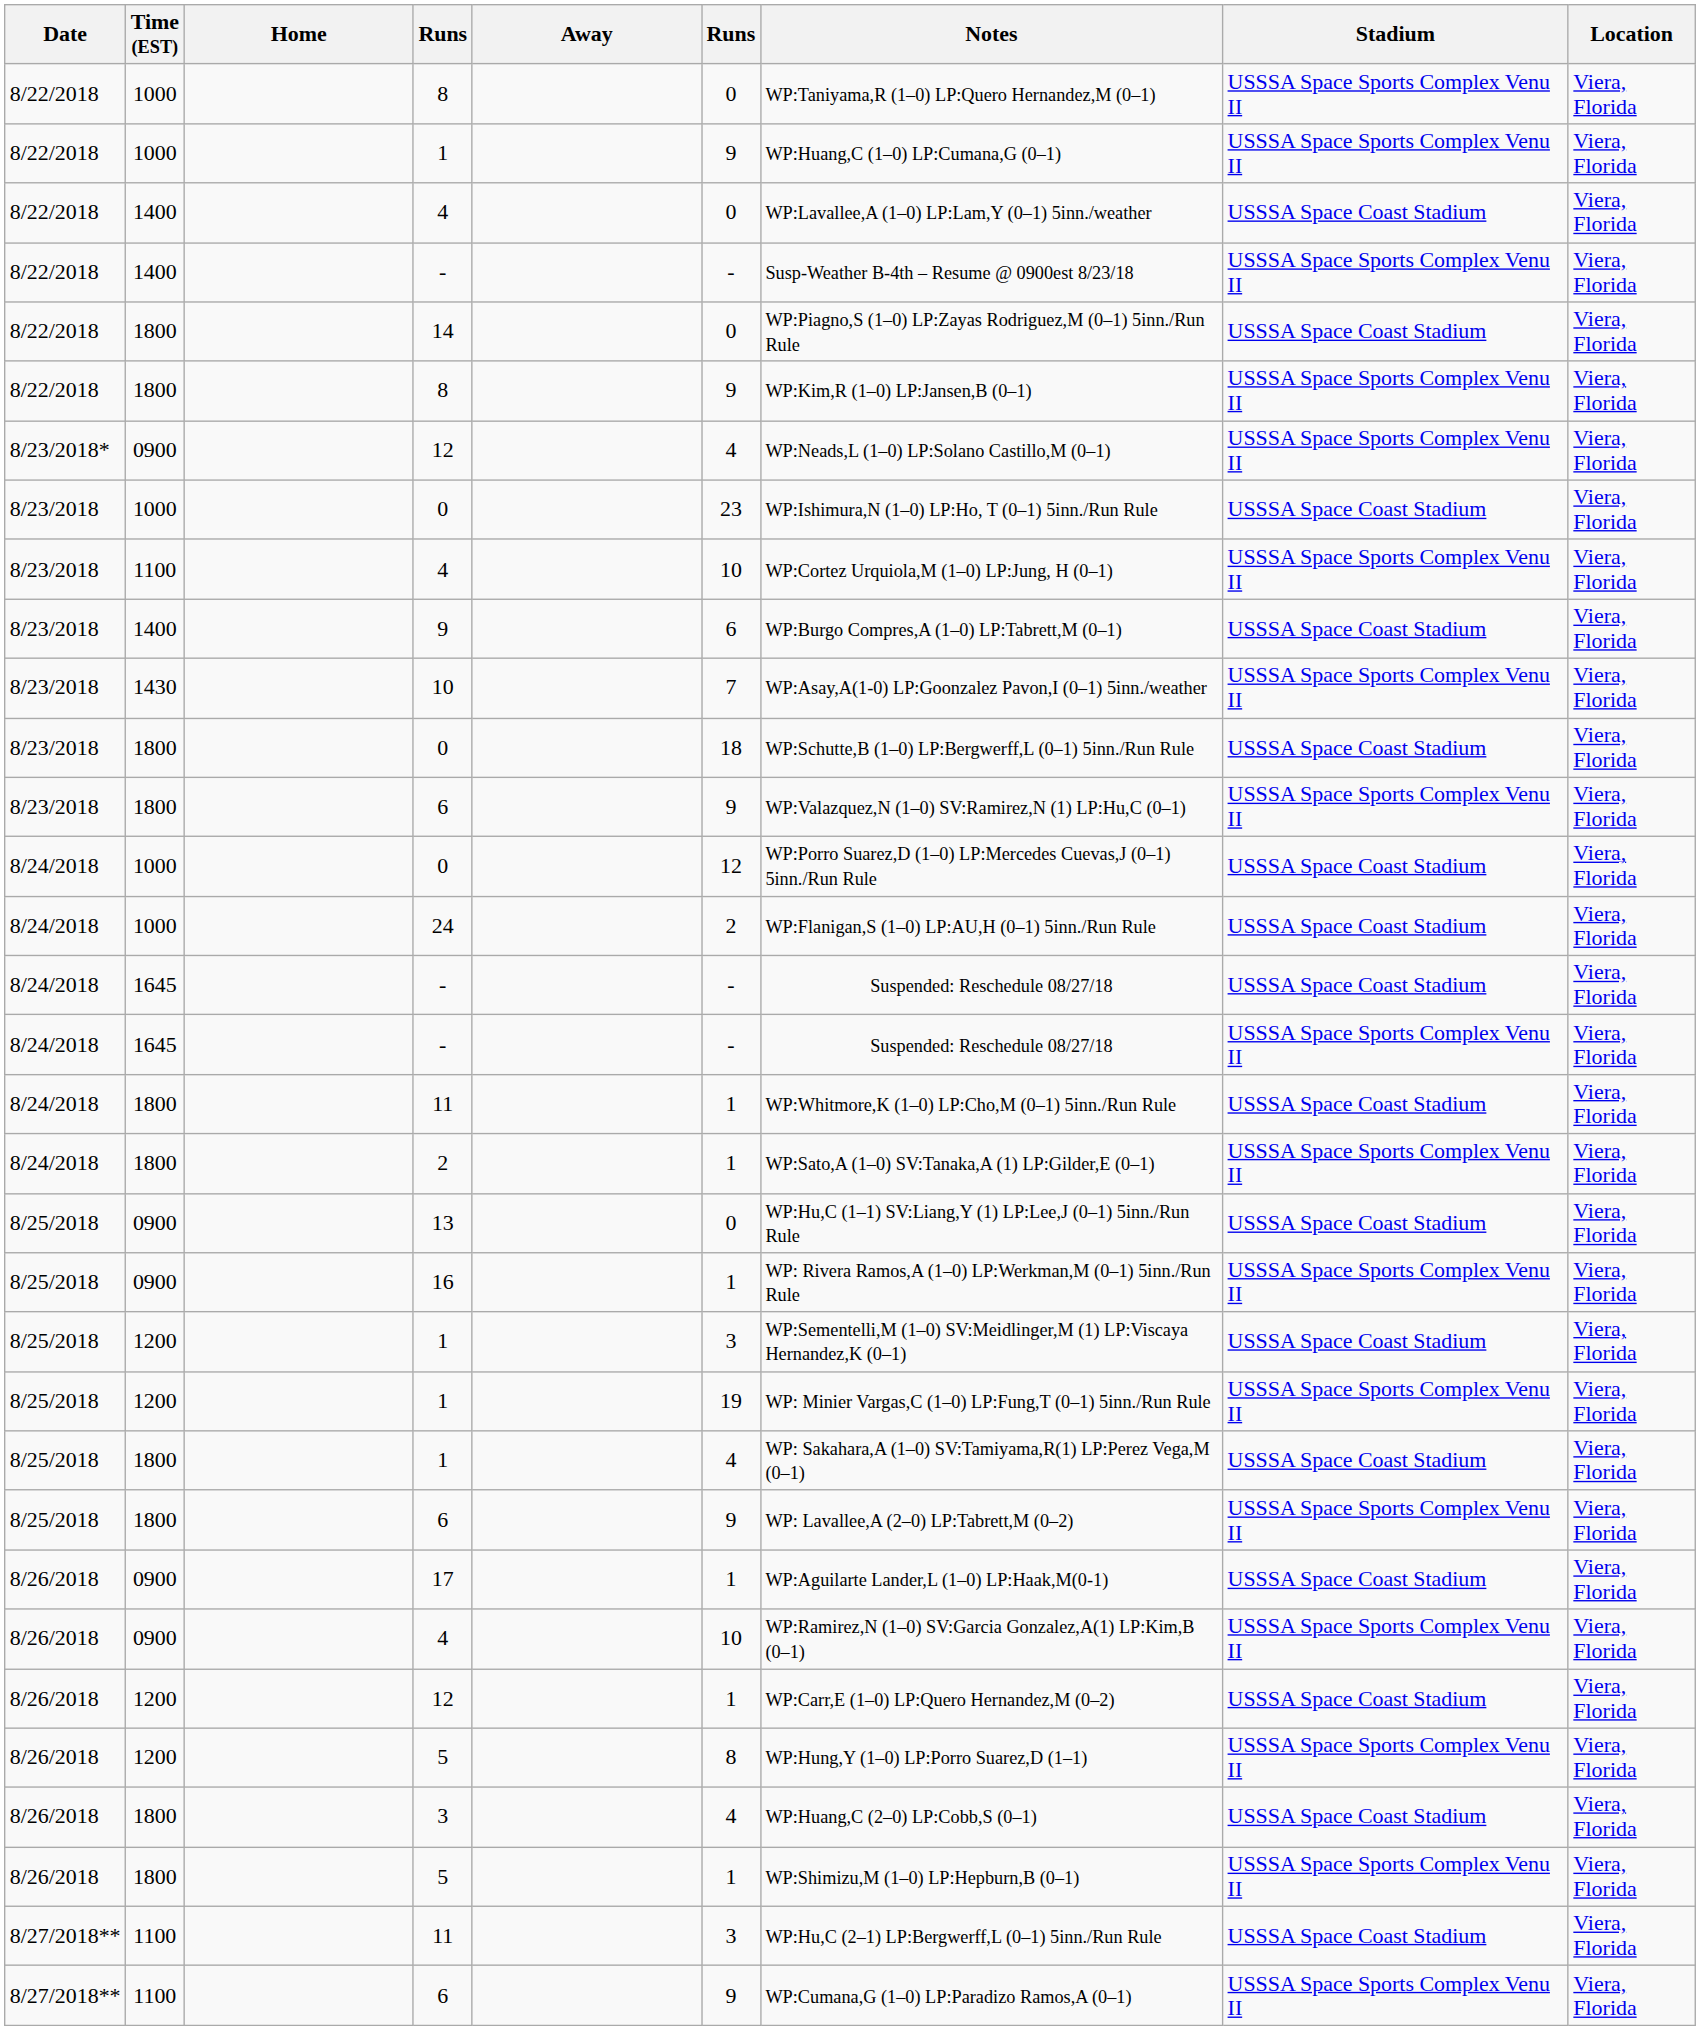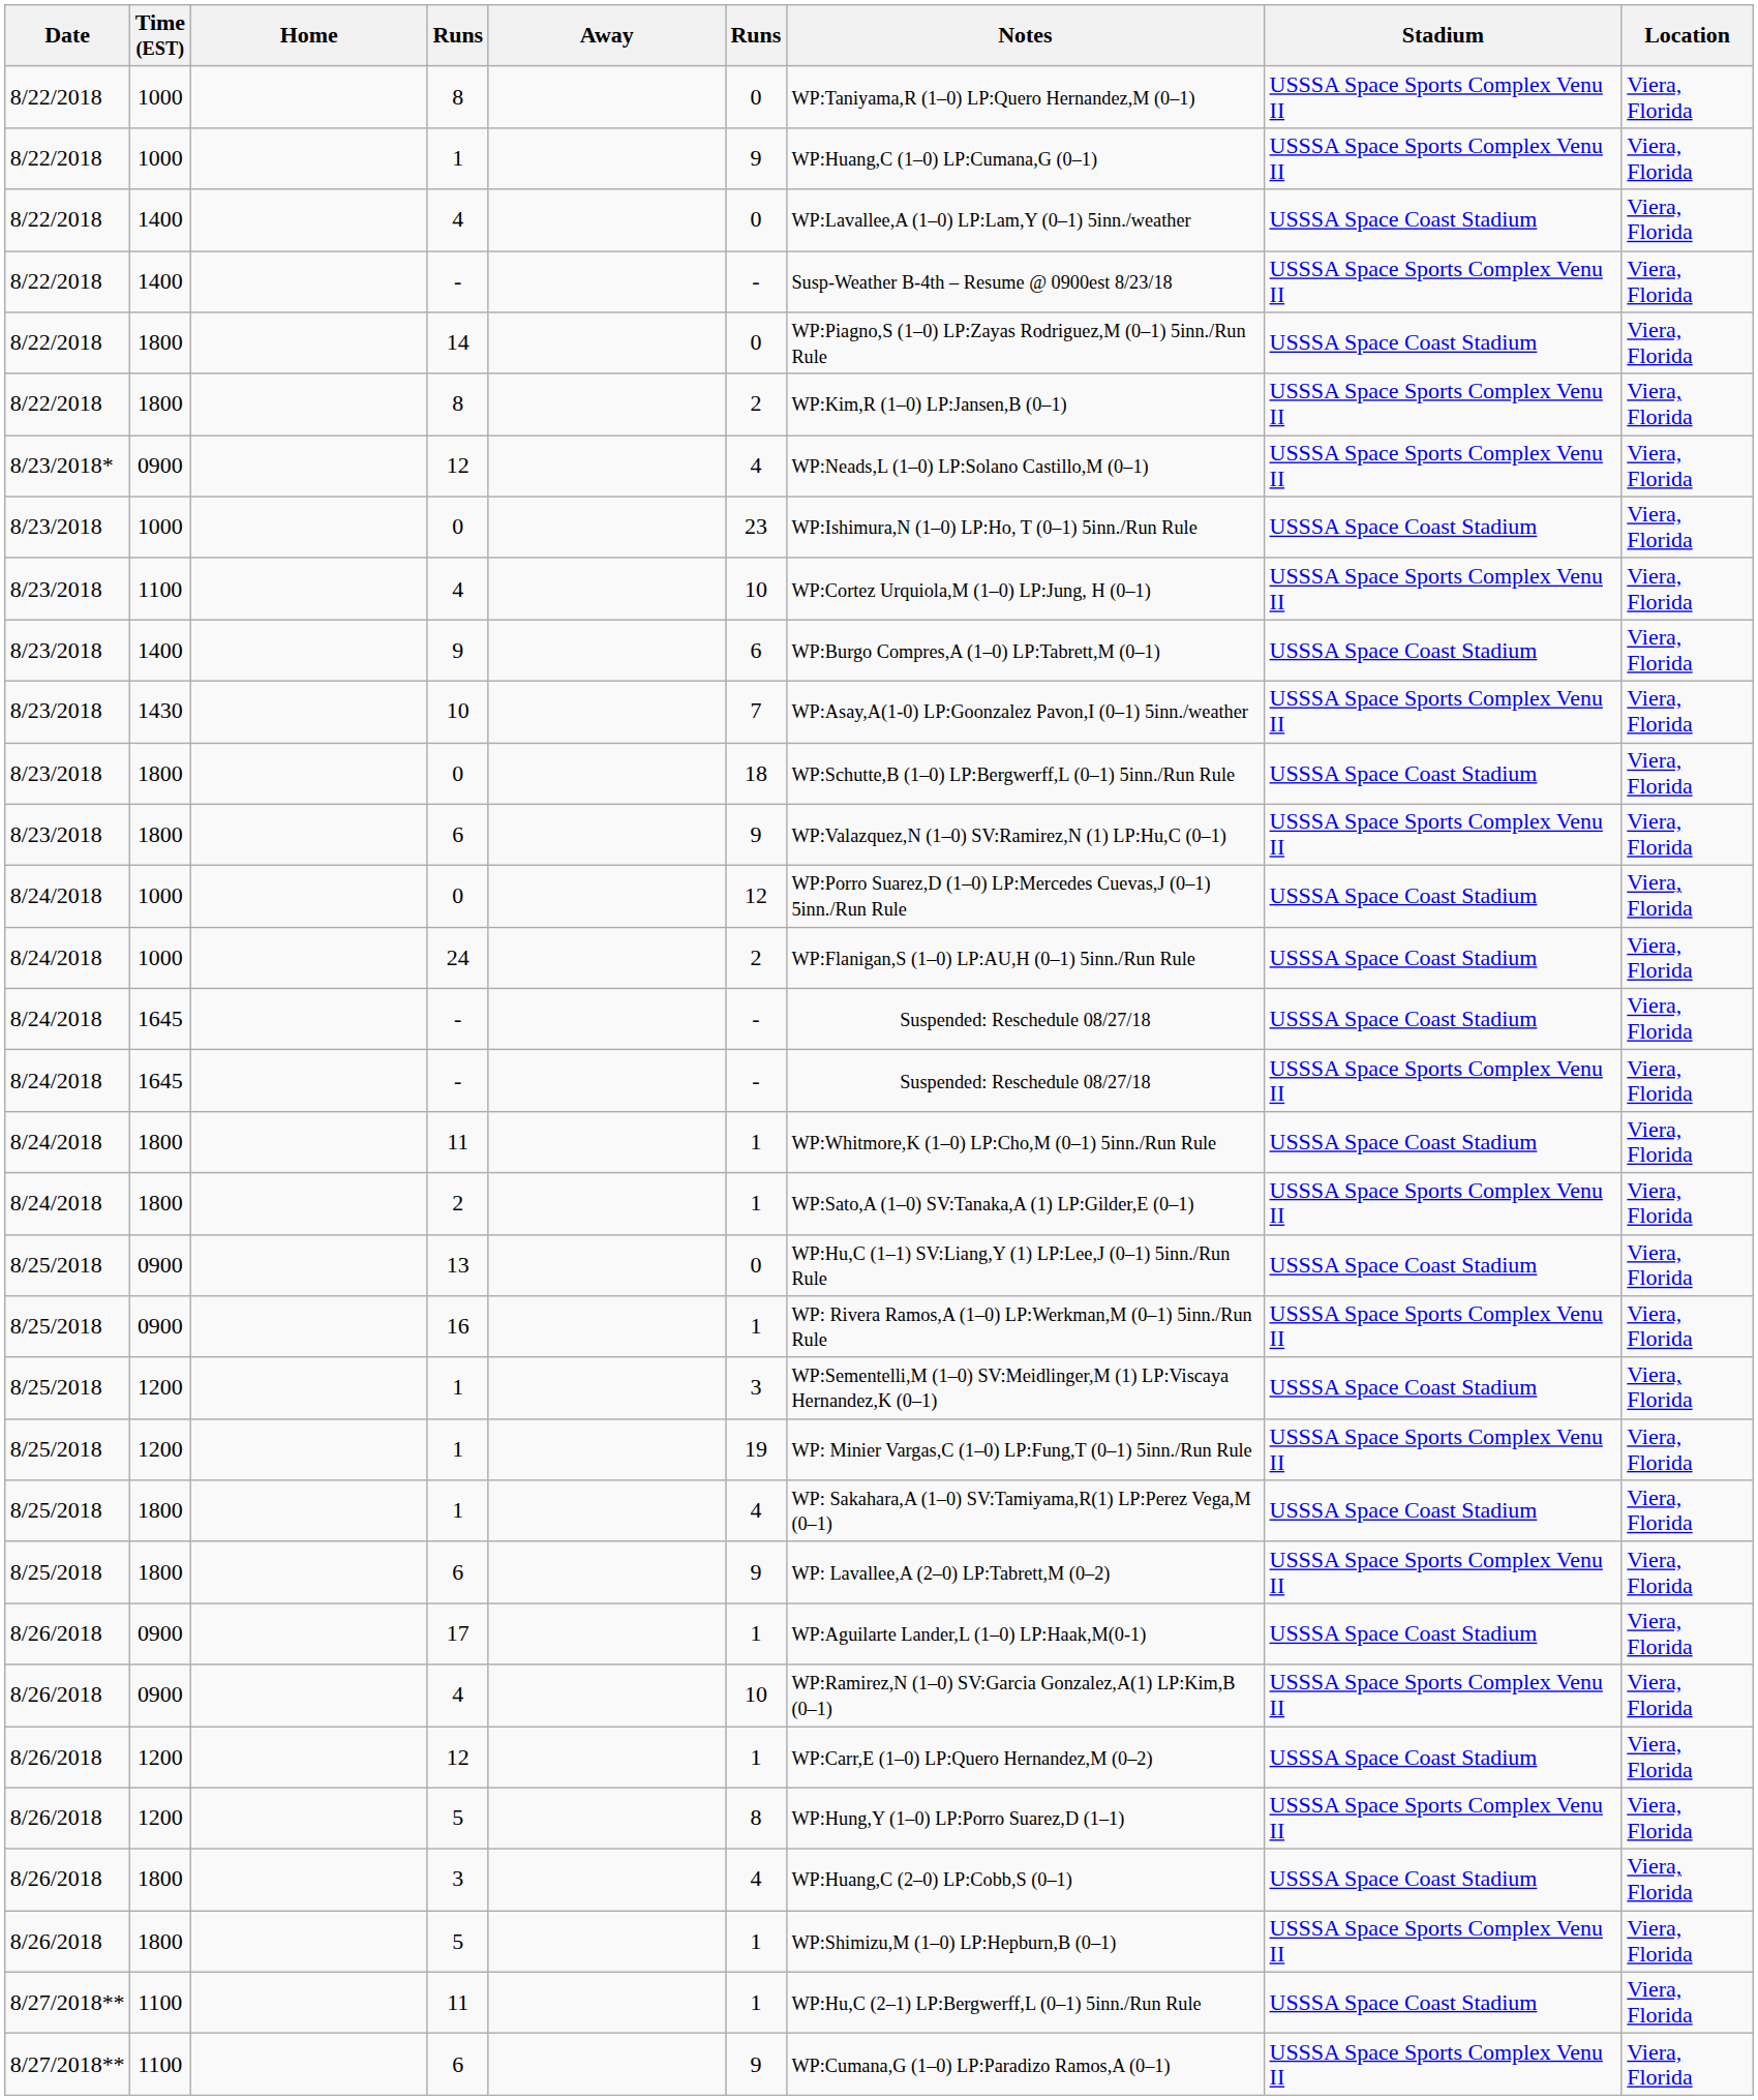 <table class="wikitable" style="text-align:center;">
 <tr>
 <th width=25px>Date</th>
 <th width=25px>Time <small>(EST)</small></th>
 <th width=160px>Home</th>
 <th width=10px>Runs</th>
 <th width=160px>Away</th>
 <th width=10px>Runs</th>
 <th width=330px>Notes</th>
 <th width=245px>Stadium</th>
 <th width=85px>Location</th>
 </tr>
 <tr>
 <td align=left>8/22/2018</td>
 <td>1000</td>
 <td align=left></td>
 <td>8</td>
 <td align=left></td>
 <td>0</td>
 <td align=left><small>WP:Taniyama,R (1–0) LP:Quero Hernandez,M (0–1)</small></td>
 <td align=left><a href='#'>USSSA Space Sports Complex Venu II</a></td>
 <td align="left"><a href='#'>Viera, Florida</a></td>
 </tr>
 <tr>
 <td align=left>8/22/2018</td>
 <td>1000</td>
 <td align=left></td>
 <td>1</td>
 <td align=left></td>
 <td>9</td>
 <td align=left><small> WP:Huang,C (1–0) LP:Cumana,G (0–1)</small></td>
 <td align=left><a href='#'>USSSA Space Sports Complex Venu II</a></td>
 <td align=left><a href='#'>Viera, Florida</a></td>
 </tr>
 <tr>
 <td align=left>8/22/2018</td>
 <td>1400</td>
 <td align=left></td>
 <td>4</td>
 <td align="left"></td>
 <td>0</td>
 <td align=left><small>WP:Lavallee,A (1–0) LP:Lam,Y (0–1) 5inn./weather</small></td>
 <td align="left"><a href='#'>USSSA Space Coast Stadium</a></td>
 <td align="left"><a href='#'>Viera, Florida</a></td>
 </tr>
 <tr>
 <td align=left>8/22/2018</td>
 <td>1400</td>
 <td align=left></td>
 <td>-</td>
 <td align=left></td>
 <td>-</td>
 <td align=left><small> Susp-Weather B-4th – Resume @ 0900est 8/23/18</small></td>
 <td align=left><a href='#'>USSSA Space Sports Complex Venu II</a></td>
 <td align=left><a href='#'>Viera, Florida</a></td>
 </tr>
 <tr>
 <td align=left>8/22/2018</td>
 <td>1800</td>
 <td align=left></td>
 <td>14</td>
 <td align="left"></td>
 <td>0</td>
 <td align=left><small>WP:Piagno,S (1–0) LP:Zayas Rodriguez,M (0–1) 5inn./Run Rule</small></td>
 <td align="left"><a href='#'>USSSA Space Coast Stadium</a></td>
 <td align="left"><a href='#'>Viera, Florida</a></td>
 </tr>
 <tr>
 <td align=left>8/22/2018</td>
 <td>1800</td>
 <td align=left></td>
 <td>8</td>
 <td align=left></td>
-<td>9</td>
+<td>2</td>
 <td align=left><small>WP:Kim,R (1–0) LP:Jansen,B (0–1)</small></td>
 <td align=left><a href='#'>USSSA Space Sports Complex Venu II</a></td>
 <td align=left><a href='#'>Viera, Florida</a></td>
 </tr>
 <tr>
 <td align=left>8/23/2018*</td>
 <td>0900</td>
 <td align=left></td>
 <td>12</td>
 <td align=left></td>
 <td>4</td>
 <td align=left><small>WP:Neads,L (1–0) LP:Solano Castillo,M (0–1)</small></td>
 <td align=left><a href='#'>USSSA Space Sports Complex Venu II</a></td>
 <td align=left><a href='#'>Viera, Florida</a></td>
 </tr>
 <tr>
 <td align=left>8/23/2018</td>
 <td>1000</td>
 <td align=left></td>
 <td>0</td>
 <td align=left></td>
 <td>23</td>
 <td align=left><small>WP:Ishimura,N (1–0) LP:Ho, T (0–1) 5inn./Run Rule</small></td>
 <td align=left><a href='#'>USSSA Space Coast Stadium</a></td>
 <td align="left"><a href='#'>Viera, Florida</a></td>
 </tr>
 <tr>
 <td align=left>8/23/2018</td>
 <td>1100</td>
 <td align=left></td>
 <td>4</td>
 <td align=left></td>
 <td>10</td>
 <td align=left><small>WP:Cortez Urquiola,M (1–0) LP:Jung, H (0–1)</small></td>
 <td align=left><a href='#'>USSSA Space Sports Complex Venu II</a></td>
 <td align=left><a href='#'>Viera, Florida</a></td>
 </tr>
 <tr>
 <td align=left>8/23/2018</td>
 <td>1400</td>
 <td align=left></td>
 <td>9</td>
 <td align=left></td>
 <td>6</td>
 <td align=left><small>WP:Burgo Compres,A (1–0) LP:Tabrett,M (0–1)</small></td>
 <td align=left><a href='#'>USSSA Space Coast Stadium</a></td>
 <td align="left"><a href='#'>Viera, Florida</a></td>
 </tr>
 <tr>
 <td align=left>8/23/2018</td>
 <td>1430</td>
 <td align=left></td>
 <td>10</td>
 <td align=left></td>
 <td>7</td>
 <td align=left><small>WP:Asay,A(1-0) LP:Goonzalez Pavon,I (0–1) 5inn./weather</small></td>
 <td align=left><a href='#'>USSSA Space Sports Complex Venu II</a></td>
 <td align=left><a href='#'>Viera, Florida</a></td>
 </tr>
 <tr>
 <td align=left>8/23/2018</td>
 <td>1800</td>
 <td align=left></td>
 <td>0</td>
 <td align="left"></td>
 <td>18</td>
 <td align=left><small>WP:Schutte,B (1–0) LP:Bergwerff,L (0–1) 5inn./Run Rule</small></td>
 <td align="left"><a href='#'>USSSA Space Coast Stadium</a></td>
 <td align="left"><a href='#'>Viera, Florida</a></td>
 </tr>
 <tr>
 <td align=left>8/23/2018</td>
 <td>1800</td>
 <td align=left></td>
 <td>6</td>
 <td align="left"></td>
 <td>9</td>
 <td align=left><small>WP:Valazquez,N (1–0) SV:Ramirez,N (1) LP:Hu,C (0–1)</small></td>
 <td align="left"><a href='#'>USSSA Space Sports Complex Venu II</a></td>
 <td align=left><a href='#'>Viera, Florida</a></td>
 </tr>
 <tr>
 <td align=left>8/24/2018</td>
 <td>1000</td>
 <td align=left></td>
 <td>0</td>
 <td align=left></td>
 <td>12</td>
 <td align=left><small>WP:Porro Suarez,D (1–0) LP:Mercedes Cuevas,J (0–1) 5inn./Run Rule</small></td>
 <td align=left><a href='#'>USSSA Space Coast Stadium</a></td>
 <td align="left"><a href='#'>Viera, Florida</a></td>
 </tr>
 <tr>
 <td align=left>8/24/2018</td>
 <td>1000</td>
 <td align=left></td>
 <td>24</td>
 <td align=left></td>
 <td>2</td>
 <td align=left><small>WP:Flanigan,S (1–0) LP:AU,H (0–1) 5inn./Run Rule</small></td>
 <td align=left><a href='#'>USSSA Space Coast Stadium</a></td>
 <td align=left><a href='#'>Viera, Florida</a></td>
 </tr>
 <tr>
 <td align=left>8/24/2018</td>
 <td>1645</td>
 <td align=left></td>
 <td>-</td>
 <td align=left></td>
 <td>-</td>
 <td><small>Suspended: Reschedule 08/27/18</small></td>
 <td align=left><a href='#'>USSSA Space Coast Stadium</a></td>
 <td align="left"><a href='#'>Viera, Florida</a></td>
 </tr>
 <tr>
 <td align=left>8/24/2018</td>
 <td>1645</td>
 <td align=left></td>
 <td>-</td>
 <td align=left></td>
 <td>-</td>
 <td><small>Suspended: Reschedule 08/27/18</small></td>
 <td align=left><a href='#'>USSSA Space Sports Complex Venu II</a></td>
 <td align=left><a href='#'>Viera, Florida</a></td>
 </tr>
 <tr>
 <td align=left>8/24/2018</td>
 <td>1800</td>
 <td align=left></td>
 <td>11</td>
 <td align="left"></td>
 <td>1</td>
 <td align=left><small>WP:Whitmore,K (1–0) LP:Cho,M (0–1) 5inn./Run Rule</small></td>
 <td align=left><a href='#'>USSSA Space Coast Stadium</a></td>
 <td align="left"><a href='#'>Viera, Florida</a></td>
 </tr>
 <tr>
 <td align=left>8/24/2018</td>
 <td>1800</td>
 <td align=left></td>
 <td>2</td>
 <td align="left"></td>
 <td>1</td>
 <td align=left><small>WP:Sato,A (1–0) SV:Tanaka,A (1) LP:Gilder,E (0–1)</small></td>
 <td align=left><a href='#'>USSSA Space Sports Complex Venu II</a></td>
 <td align=left><a href='#'>Viera, Florida</a></td>
 </tr>
 <tr>
 <td align=left>8/25/2018</td>
 <td>0900</td>
 <td align=left></td>
 <td>13</td>
 <td align=left></td>
 <td>0</td>
 <td align=left><small>WP:Hu,C (1–1) SV:Liang,Y (1) LP:Lee,J (0–1) 5inn./Run Rule</small></td>
 <td align=left><a href='#'>USSSA Space Coast Stadium</a></td>
 <td align="left"><a href='#'>Viera, Florida</a></td>
 </tr>
 <tr>
 <td align=left>8/25/2018</td>
 <td>0900</td>
 <td align=left></td>
 <td>16</td>
 <td align=left></td>
 <td>1</td>
 <td align=left><small>WP: Rivera Ramos,A (1–0) LP:Werkman,M (0–1) 5inn./Run Rule</small></td>
 <td align=left><a href='#'>USSSA Space Sports Complex Venu II</a></td>
 <td align=left><a href='#'>Viera, Florida</a></td>
 </tr>
 <tr>
 <td align=left>8/25/2018</td>
 <td>1200</td>
 <td align=left></td>
 <td>1</td>
 <td align=left></td>
 <td>3</td>
 <td align=left><small>WP:Sementelli,M (1–0) SV:Meidlinger,M (1) LP:Viscaya Hernandez,K (0–1) </small></td>
 <td align=left><a href='#'>USSSA Space Coast Stadium</a></td>
 <td align="left"><a href='#'>Viera, Florida</a></td>
 </tr>
 <tr>
 <td align=left>8/25/2018</td>
 <td>1200</td>
 <td align=left></td>
 <td>1</td>
 <td align=left></td>
 <td>19</td>
 <td align=left><small>WP: Minier Vargas,C (1–0) LP:Fung,T (0–1) 5inn./Run Rule</small></td>
 <td align=left><a href='#'>USSSA Space Sports Complex Venu II</a></td>
 <td align=left><a href='#'>Viera, Florida</a></td>
 </tr>
 <tr>
 <td align=left>8/25/2018</td>
 <td>1800</td>
 <td align=left></td>
 <td>1</td>
 <td align=left></td>
 <td>4</td>
 <td align=left><small>WP: Sakahara,A (1–0) SV:Tamiyama,R(1) LP:Perez Vega,M (0–1)</small></td>
 <td align=left><a href='#'>USSSA Space Coast Stadium</a></td>
 <td align="left"><a href='#'>Viera, Florida</a></td>
 </tr>
 <tr>
 <td align=left>8/25/2018</td>
 <td>1800</td>
 <td align=left></td>
 <td>6</td>
 <td align=left></td>
 <td>9</td>
 <td align=left><small>WP: Lavallee,A (2–0) LP:Tabrett,M (0–2)</small></td>
 <td align=left><a href='#'>USSSA Space Sports Complex Venu II</a></td>
 <td align=left><a href='#'>Viera, Florida</a></td>
 </tr>
 <tr>
 <td align=left>8/26/2018</td>
 <td>0900</td>
 <td align=left></td>
 <td>17</td>
 <td align=left></td>
 <td>1</td>
 <td align=left><small>WP:Aguilarte Lander,L (1–0) LP:Haak,M(0-1)</small></td>
 <td align=left><a href='#'>USSSA Space Coast Stadium</a></td>
 <td align="left"><a href='#'>Viera, Florida</a></td>
 </tr>
 <tr>
 <td align=left>8/26/2018</td>
 <td>0900</td>
 <td align=left></td>
 <td>4</td>
 <td align=left></td>
 <td>10</td>
 <td align=left><small>WP:Ramirez,N (1–0) SV:Garcia Gonzalez,A(1) LP:Kim,B (0–1)</small></td>
 <td align=left><a href='#'>USSSA Space Sports Complex Venu II</a></td>
 <td align=left><a href='#'>Viera, Florida</a></td>
 </tr>
 <tr>
 <td align=left>8/26/2018</td>
 <td>1200</td>
 <td align=left></td>
 <td>12</td>
 <td align="left"></td>
 <td>1</td>
 <td align="left"><small>WP:Carr,E (1–0) LP:Quero Hernandez,M (0–2)</small></td>
 <td align=left><a href='#'>USSSA Space Coast Stadium</a></td>
 <td align="left"><a href='#'>Viera, Florida</a></td>
 </tr>
 <tr>
 <td align=left>8/26/2018</td>
 <td>1200</td>
 <td align=left></td>
 <td>5</td>
 <td align=left></td>
 <td>8</td>
 <td align=left><small>WP:Hung,Y (1–0) LP:Porro Suarez,D (1–1)</small></td>
 <td align=left><a href='#'>USSSA Space Sports Complex Venu II</a></td>
 <td align=left><a href='#'>Viera, Florida</a></td>
 </tr>
 <tr>
 <td align=left>8/26/2018</td>
 <td>1800</td>
 <td align=left></td>
 <td>3</td>
 <td align=left></td>
 <td>4</td>
 <td align=left><small>WP:Huang,C (2–0) LP:Cobb,S (0–1)</small></td>
 <td align=left><a href='#'>USSSA Space Coast Stadium</a></td>
 <td align="left"><a href='#'>Viera, Florida</a></td>
 </tr>
 <tr>
 <td align=left>8/26/2018</td>
 <td>1800</td>
 <td align=left></td>
 <td>5</td>
 <td align=left></td>
 <td>1</td>
 <td align=left><small>WP:Shimizu,M (1–0) LP:Hepburn,B (0–1)</small></td>
 <td align=left><a href='#'>USSSA Space Sports Complex Venu II</a></td>
 <td align=left><a href='#'>Viera, Florida</a></td>
 </tr>
 <tr>
 <td align=left>8/27/2018**</td>
 <td>1100</td>
 <td align=left></td>
 <td>11</td>
 <td align=left></td>
-<td>3</td>
+<td>1</td>
 <td align=left><small>WP:Hu,C (2–1) LP:Bergwerff,L (0–1) 5inn./Run Rule</small></td>
 <td align=left><a href='#'>USSSA Space Coast Stadium</a></td>
 <td align="left"><a href='#'>Viera, Florida</a></td>
 </tr>
 <tr>
 <td align=left>8/27/2018**</td>
 <td>1100</td>
 <td align=left></td>
 <td>6</td>
 <td align=left></td>
 <td>9</td>
 <td align=left><small>WP:Cumana,G (1–0) LP:Paradizo Ramos,A (0–1)</small></td>
 <td align=left><a href='#'>USSSA Space Sports Complex Venu II</a></td>
 <td align=left><a href='#'>Viera, Florida</a></td>
 </tr>
 </table>
